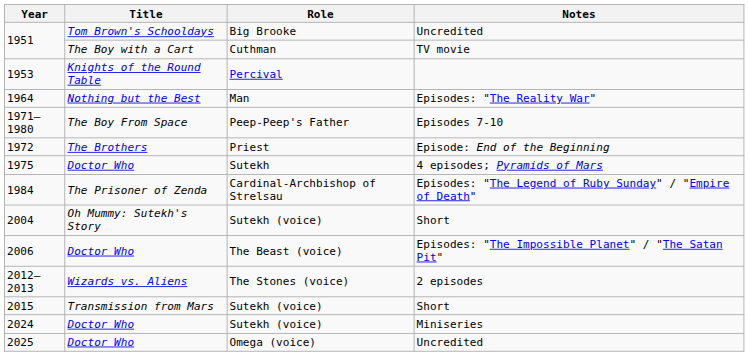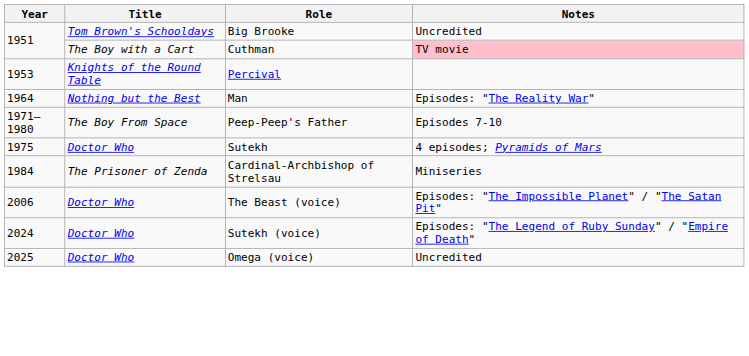 <table class="wikitable">
 <tr>
 <th>Year</th>
 <th>Title</th>
 <th>Role</th>
 <th>Notes</th>
 </tr>
 <tr>
 <td rowspan=2>1951</td>
 <td><em><a href='#'>Tom Brown's Schooldays</a></em></td>
 <td>Big Brooke</td>
 <td>Uncredited</td>
 </tr>
 <tr>
 <td><em>The Boy with a Cart </em></td>
 <td>Cuthman</td>
-<td>TV movie</td>
+<td style="background: pink;">TV movie</td>
 </tr>
 <tr>
 <td>1953</td>
 <td><em><a href='#'>Knights of the Round Table</a></em></td>
 <td><a href='#'>Percival</a></td>
 <td></td>
 </tr>
 <tr>
 <td>1964</td>
 <td><em><a href='#'>Nothing but the Best</a></em></td>
 <td>Man</td>
 <td>Episodes: "<a href='#'>The Reality War</a>"</td>
 </tr>
 <tr>
 <td>1971–1980</td>
 <td><em>The Boy From Space</em></td>
 <td>Peep-Peep's Father</td>
 <td>Episodes 7-10</td>
 </tr>
 <tr>
-<td>1972</td>
-<td><em><a href='#'>The Brothers</a></em></td>
-<td>Priest</td>
-<td>Episode: <em>End of the Beginning</em></td>
-</tr>
-<tr>
 <td>1975</td>
 <td><em><a href='#'>Doctor Who</a></em></td>
 <td>Sutekh</td>
 <td>4 episodes; <em><a href='#'>Pyramids of Mars</a></em></td>
 </tr>
 <tr>
 <td>1984</td>
 <td><em>The Prisoner of Zenda</em></td>
 <td>Cardinal-Archbishop of Strelsau</td>
-<td>Episodes: "<a href='#'>The Legend of Ruby Sunday</a>" / "<a href='#'>Empire of Death</a>"</td>
-</tr>
-<tr>
-<td>2004</td>
-<td><em>Oh Mummy: Sutekh's Story</em></td>
-<td>Sutekh (voice)</td>
-<td>Short</td>
+<td>Miniseries</td>
 </tr>
 <tr>
 <td>2006</td>
 <td><em><a href='#'>Doctor Who</a></em></td>
 <td>The Beast (voice)</td>
 <td>Episodes: "<a href='#'>The Impossible Planet</a>" / "<a href='#'>The Satan Pit</a>"</td>
 </tr>
 <tr>
-<td>2012–2013</td>
-<td><em><a href='#'>Wizards vs. Aliens</a></em></td>
-<td>The Stones (voice)</td>
-<td>2 episodes</td>
-</tr>
-<tr>
-<td>2015</td>
-<td><em>Transmission from Mars</em></td>
-<td>Sutekh (voice)</td>
-<td>Short</td>
-</tr>
-<tr>
 <td>2024</td>
 <td><em><a href='#'>Doctor Who</a></em></td>
 <td>Sutekh (voice)</td>
-<td>Miniseries</td>
+<td>Episodes: "<a href='#'>The Legend of Ruby Sunday</a>" / "<a href='#'>Empire of Death</a>"</td>
 </tr>
 <tr>
 <td>2025</td>
 <td><em><a href='#'>Doctor Who</a></em></td>
 <td>Omega (voice)</td>
 <td>Uncredited</td>
 </tr>
 </table>
